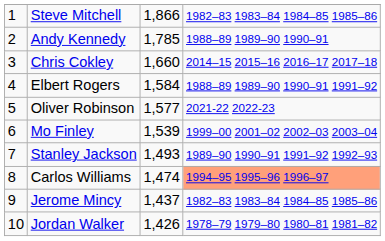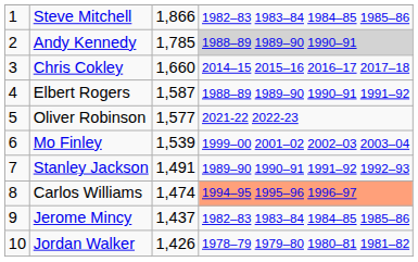 <table class="wikitable"92>
 <tr>
 </tr>
 <tr>
 <td>1</td>
 <td><a href='#'>Steve Mitchell</a></td>
 <td>1,866</td>
 <td style="font-size:80%;"><a href='#'>1982–83</a> <a href='#'>1983–84</a> <a href='#'>1984–85</a> <a href='#'>1985–86</a></td>
 </tr>
 <tr>
 <td>2</td>
 <td><a href='#'>Andy Kennedy</a></td>
 <td>1,785</td>
-<td style="font-size:80%;"><a href='#'>1988–89</a> <a href='#'>1989–90</a> <a href='#'>1990–91</a></td>
+<td style="background: lightgrey; font-size:80%;"><a href='#'>1988–89</a> <a href='#'>1989–90</a> <a href='#'>1990–91</a></td>
 </tr>
 <tr>
 <td>3</td>
 <td><a href='#'>Chris Cokley</a></td>
 <td>1,660</td>
 <td style="font-size:80%;"><a href='#'>2014–15</a> <a href='#'>2015–16</a> <a href='#'>2016–17</a> <a href='#'>2017–18</a></td>
 </tr>
 <tr>
 <td>4</td>
 <td>Elbert Rogers</td>
-<td>1,584</td>
+<td>1,587</td>
 <td style="font-size:80%;"><a href='#'>1988–89</a> <a href='#'>1989–90</a> <a href='#'>1990–91</a> <a href='#'>1991–92</a></td>
 </tr>
 <tr>
 <td>5</td>
 <td>Oliver Robinson</td>
 <td>1,577</td>
 <td style="font-size:80%;"><a href='#'>2021-22</a> <a href='#'>2022-23</a></td>
 </tr>
 <tr>
 <td>6</td>
 <td><a href='#'>Mo Finley</a></td>
 <td>1,539</td>
 <td style="font-size:80%;"><a href='#'>1999–00</a> <a href='#'>2001–02</a> <a href='#'>2002–03</a> <a href='#'>2003–04</a></td>
 </tr>
 <tr>
 <td>7</td>
 <td><a href='#'>Stanley Jackson</a></td>
-<td>1,493</td>
+<td>1,491</td>
 <td style="font-size:80%;"><a href='#'>1989–90</a> <a href='#'>1990–91</a> <a href='#'>1991–92</a> <a href='#'>1992–93</a></td>
 </tr>
 <tr>
 <td>8</td>
 <td>Carlos Williams</td>
 <td>1,474</td>
 <td style="background: lightsalmon; font-size:80%;"><a href='#'>1994–95</a> <a href='#'>1995–96</a> <a href='#'>1996–97</a></td>
 </tr>
 <tr>
 <td>9</td>
 <td><a href='#'>Jerome Mincy</a></td>
 <td>1,437</td>
 <td style="font-size:80%;"><a href='#'>1982–83</a> <a href='#'>1983–84</a> <a href='#'>1984–85</a> <a href='#'>1985–86</a></td>
 </tr>
 <tr>
 <td>10</td>
 <td><a href='#'>Jordan Walker</a></td>
 <td>1,426</td>
 <td style="font-size:80%;"><a href='#'>1978–79</a> <a href='#'>1979–80</a> <a href='#'>1980–81</a> <a href='#'>1981–82</a></td>
 </tr>
 </table>
